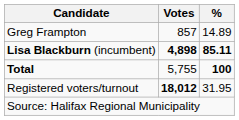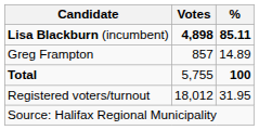 <table class=wikitable style=text-align:right>
 <tr>
 <th>Candidate</th>
 <th>Votes</th>
 <th>%</th>
 </tr>
 <tr>
+<td align=left><strong>Lisa Blackburn</strong> (incumbent)</td>
+<td><strong>4,898</strong></td>
+<td><strong>85.11</strong></td>
+</tr>
+<tr>
 <td align=left>Greg Frampton</td>
 <td>857</td>
 <td>14.89</td>
-</tr>
-<tr>
-<td align=left><strong>Lisa Blackburn</strong> (incumbent)</td>
-<td><strong>4,898</strong></td>
-<td><strong>85.11</strong></td>
 </tr>
 <tr>
 <td align=left><strong>Total</strong></td>
 <td>5,755</td>
 <td><strong>100</strong></td>
 </tr>
 <tr>
 <td align=left>Registered voters/turnout</td>
-<td><strong>18,012</strong></td>
+<td>18,012</td>
 <td>31.95</td>
 </tr>
 <tr>
 <td align=left colspan=3>Source: Halifax Regional Municipality</td>
 </tr>
 </table>
